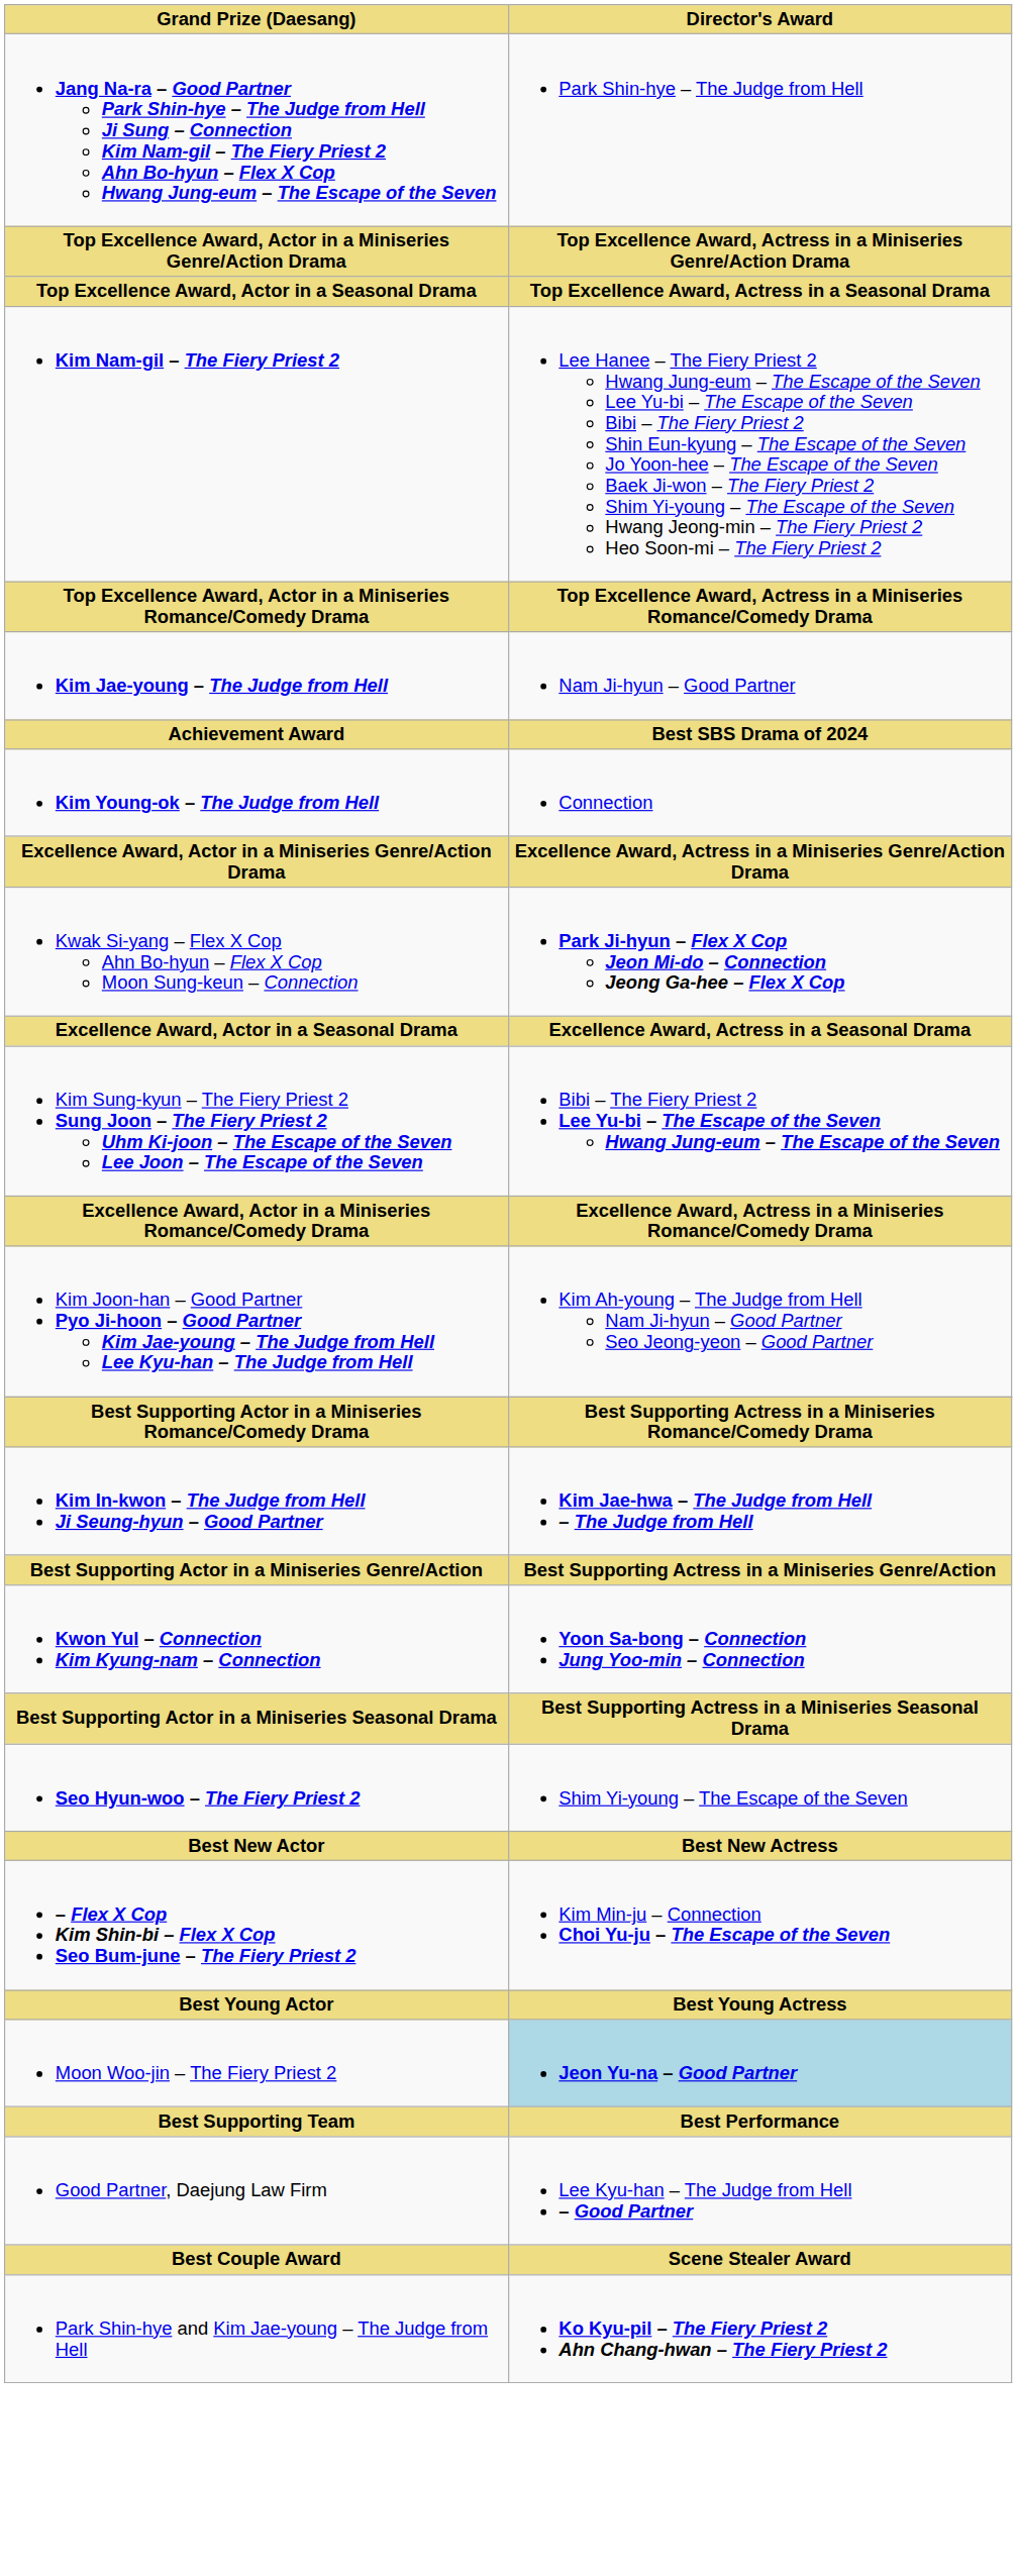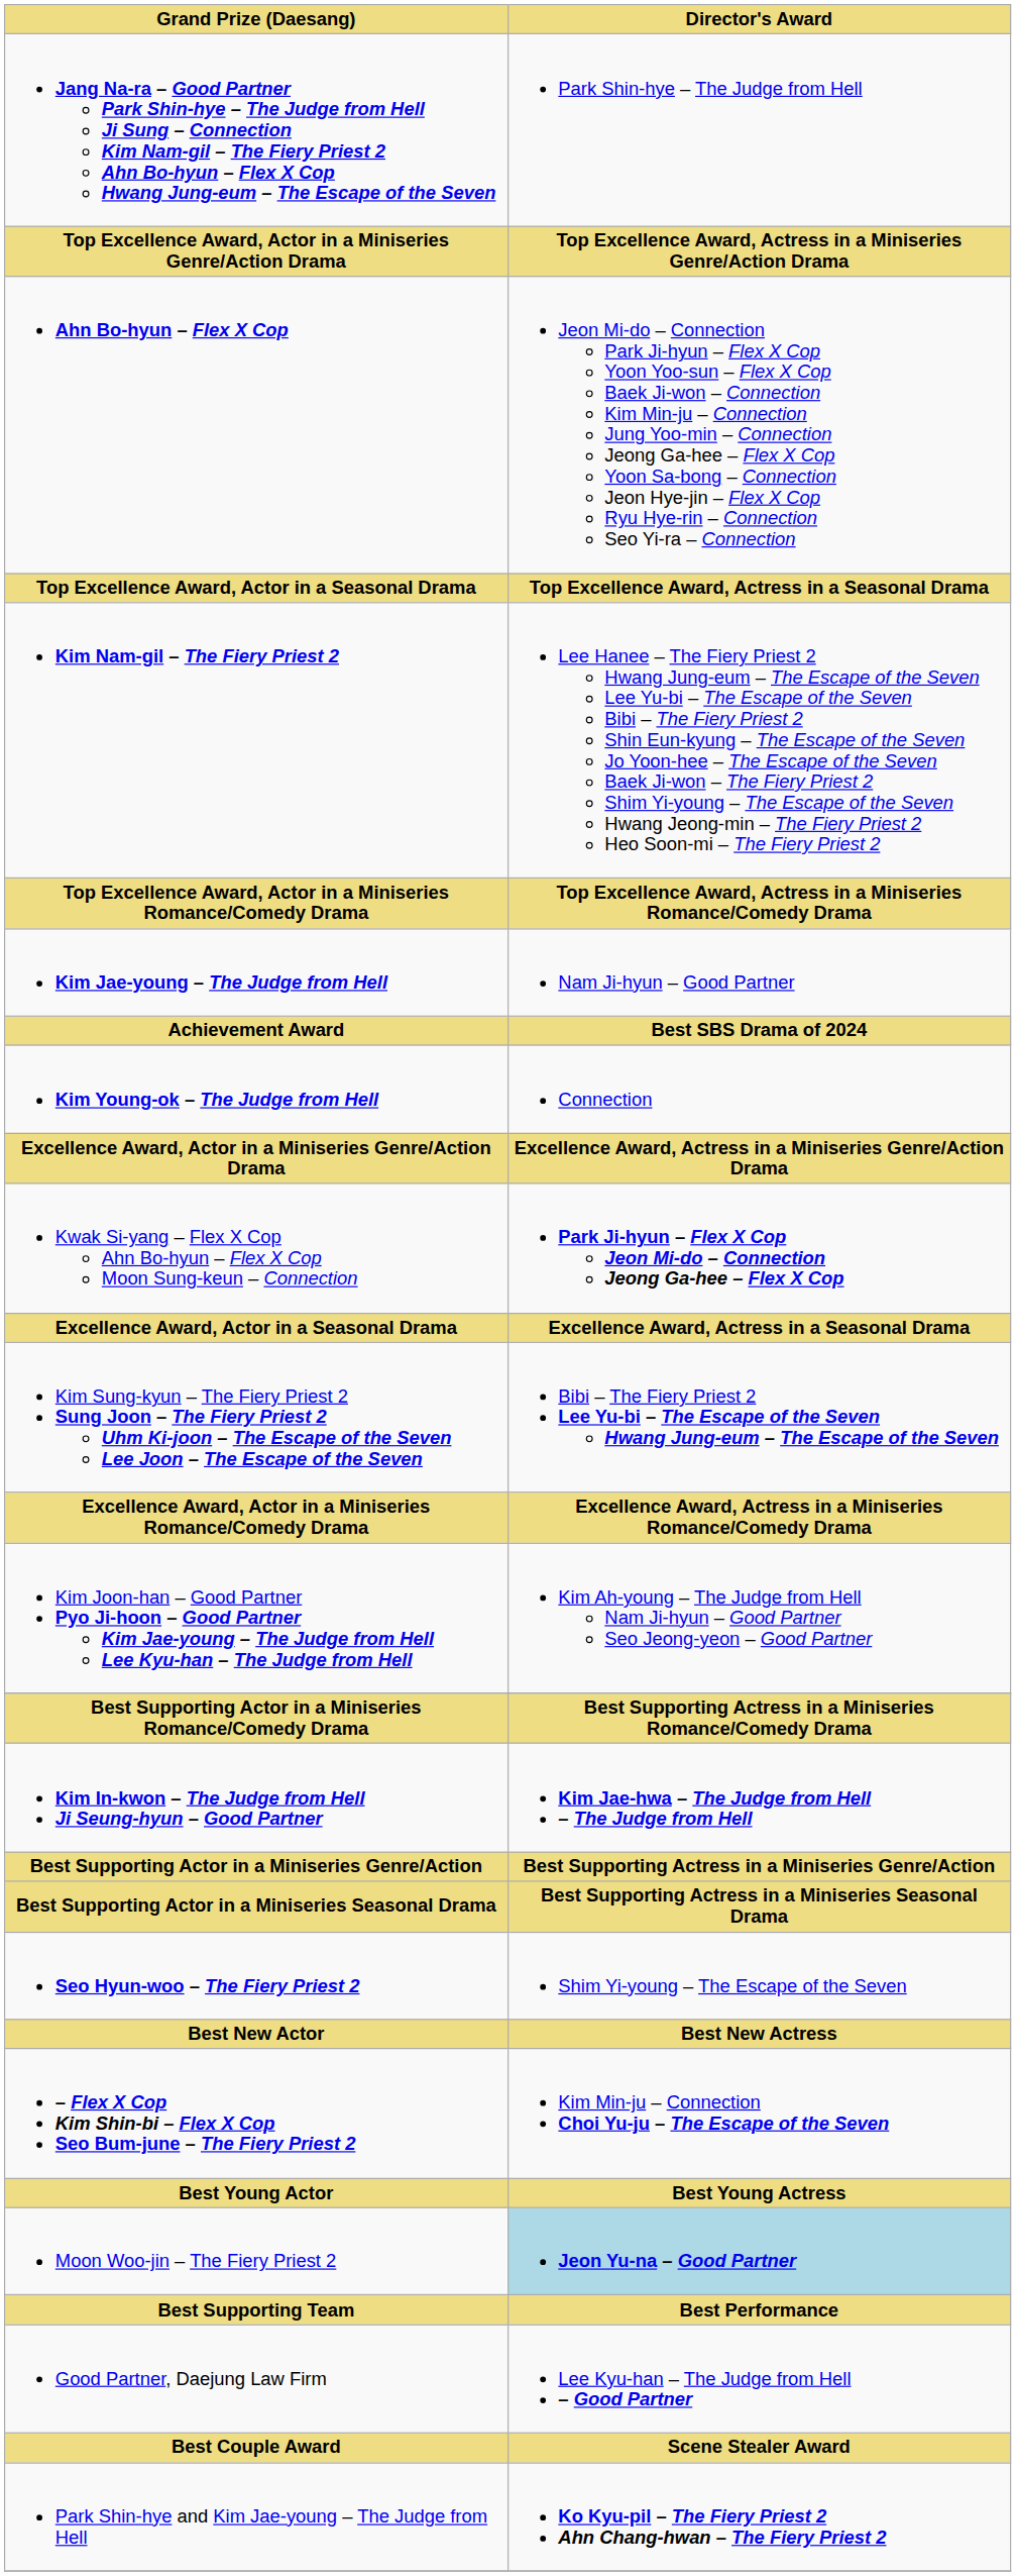 <table role="presentation" class="wikitable">
 <tr>
 <th scope="col" style="background:#eedd82; width:50%">Grand Prize (Daesang)</th>
 <th scope="col" style="background:#eedd82; width:50%">Director's Award</th>
 </tr>
 <tr>
 <td style="vertical-align:top"><br><ul><li><strong><a href='#'>Jang Na-ra</a> – <em><a href='#'>Good Partner</a><strong><em><ul><li><a href='#'>Park Shin-hye</a> – </em><a href='#'>The Judge from Hell</a><em></li><li><a href='#'>Ji Sung</a> – </em><a href='#'>Connection</a><em></li><li><a href='#'>Kim Nam-gil</a> – </em><a href='#'>The Fiery Priest 2</a><em></li><li><a href='#'>Ahn Bo-hyun</a> – </em><a href='#'>Flex X Cop</a><em></li><li><a href='#'>Hwang Jung-eum</a> – </em><a href='#'>The Escape of the Seven</a><em></li></ul></li></ul></td>
 <td style="vertical-align:top"><br><ul><li></strong><a href='#'>Park Shin-hye</a> – </em><a href='#'>The Judge from Hell</a></em></strong></li></ul></td>
 </tr>
 <tr>
 <th scope="col" style="background:#eedd82; width:50%">Top Excellence Award, Actor in a Miniseries Genre/Action Drama</th>
 <th scope="col" style="background:#eedd82; width:50%">Top Excellence Award, Actress in a Miniseries Genre/Action Drama</th>
+</tr>
+<tr>
+<td style="vertical-align:top"><br><ul><li><strong><a href='#'>Ahn Bo-hyun</a> – <em><a href='#'>Flex X Cop</a><strong><em></li></ul></td>
+<td style="vertical-align:top"><br><ul><li></strong><a href='#'>Jeon Mi-do</a> – </em><a href='#'>Connection</a></em></strong><ul><li><a href='#'>Park Ji-hyun</a> – <em><a href='#'>Flex X Cop</a></em></li><li><a href='#'>Yoon Yoo-sun</a> – <em><a href='#'>Flex X Cop</a></em></li><li><a href='#'>Baek Ji-won</a> – <em><a href='#'>Connection</a></em></li><li><a href='#'>Kim Min-ju</a> – <em><a href='#'>Connection</a></em></li><li><a href='#'>Jung Yoo-min</a> – <em><a href='#'>Connection</a></em></li><li>Jeong Ga-hee – <em><a href='#'>Flex X Cop</a></em></li><li><a href='#'>Yoon Sa-bong</a> – <em><a href='#'>Connection</a></em></li><li>Jeon Hye-jin – <em><a href='#'>Flex X Cop</a></em></li><li><a href='#'>Ryu Hye-rin</a> – <em><a href='#'>Connection</a></em></li><li>Seo Yi-ra – <em><a href='#'>Connection</a></em></li></ul></li></ul></td>
 </tr>
 <tr>
 <th scope="col" style="background:#eedd82; width:50%">Top Excellence Award, Actor in a Seasonal Drama</th>
 <th scope="col" style="background:#eedd82; width:50%">Top Excellence Award, Actress in a Seasonal Drama</th>
 </tr>
 <tr>
 <td style="vertical-align:top"><br><ul><li><strong><a href='#'>Kim Nam-gil</a> – <em><a href='#'>The Fiery Priest 2</a><strong><em></li></ul></td>
 <td style="vertical-align:top"><br><ul><li></strong><a href='#'>Lee Hanee</a> – </em><a href='#'>The Fiery Priest 2</a></em></strong><ul><li><a href='#'>Hwang Jung-eum</a> – <em><a href='#'>The Escape of the Seven</a></em></li><li><a href='#'>Lee Yu-bi</a> – <em><a href='#'>The Escape of the Seven</a></em></li><li><a href='#'>Bibi</a> – <em><a href='#'>The Fiery Priest 2</a></em></li><li><a href='#'>Shin Eun-kyung</a> – <em><a href='#'>The Escape of the Seven</a></em></li><li><a href='#'>Jo Yoon-hee</a> – <em><a href='#'>The Escape of the Seven</a></em></li><li><a href='#'>Baek Ji-won</a> – <em><a href='#'>The Fiery Priest 2</a></em></li><li><a href='#'>Shim Yi-young</a> – <em><a href='#'>The Escape of the Seven</a></em></li><li>Hwang Jeong-min – <em><a href='#'>The Fiery Priest 2</a></em></li><li>Heo Soon-mi – <em><a href='#'>The Fiery Priest 2</a></em></li></ul></li></ul></td>
 </tr>
 <tr>
 <th scope="col" style="background:#eedd82; width:50%">Top Excellence Award, Actor in a Miniseries Romance/Comedy Drama</th>
 <th scope="col" style="background:#eedd82; width:50%">Top Excellence Award, Actress in a Miniseries Romance/Comedy Drama</th>
 </tr>
 <tr>
 <td style="vertical-align:top"><br><ul><li><strong><a href='#'>Kim Jae-young</a> – <em><a href='#'>The Judge from Hell</a><strong><em></li></ul></td>
 <td style="vertical-align:top"><br><ul><li></strong><a href='#'>Nam Ji-hyun</a> – </em><a href='#'>Good Partner</a></em></strong></li></ul></td>
 </tr>
 <tr>
 <th scope="col" style="background:#eedd82; width:50%">Achievement Award</th>
 <th scope="col" style="background:#eedd82; width:50%">Best SBS Drama of 2024</th>
 </tr>
 <tr>
 <td style="vertical-align:top"><br><ul><li><strong><a href='#'>Kim Young-ok</a> – <em><a href='#'>The Judge from Hell</a><strong><em></li></ul></td>
 <td style="vertical-align:top"><br><ul><li></em></strong><a href='#'>Connection</a><strong><em></li></ul></td>
 </tr>
 <tr>
 <th scope="col" style="background:#eedd82; width:50%">Excellence Award, Actor in a Miniseries Genre/Action Drama</th>
 <th scope="col" style="background:#eedd82; width:50%">Excellence Award, Actress in a Miniseries Genre/Action Drama</th>
 </tr>
 <tr>
 <td><br><ul><li></strong><a href='#'>Kwak Si-yang</a> – </em><a href='#'>Flex X Cop</a></em></strong><ul><li><a href='#'>Ahn Bo-hyun</a> – <em><a href='#'>Flex X Cop</a></em></li><li><a href='#'>Moon Sung-keun</a> – <em><a href='#'>Connection</a></em></li></ul></li></ul></td>
 <td><br><ul><li><strong><a href='#'>Park Ji-hyun</a> – <em><a href='#'>Flex X Cop</a><strong><em><ul><li><a href='#'>Jeon Mi-do</a> – </em><a href='#'>Connection</a><em></li><li>Jeong Ga-hee – </em><a href='#'>Flex X Cop</a><em></li></ul></li></ul></td>
 </tr>
 <tr>
 <th scope="col" style="background:#eedd82; width:50%">Excellence Award, Actor in a Seasonal Drama</th>
 <th scope="col" style="background:#eedd82; width:50%">Excellence Award, Actress in a Seasonal Drama</th>
 </tr>
 <tr>
 <td style="vertical-align:top"><br><ul><li></strong><a href='#'>Kim Sung-kyun</a> – </em><a href='#'>The Fiery Priest 2</a></em></strong></li><li><strong><a href='#'>Sung Joon</a> – <em><a href='#'>The Fiery Priest 2</a><strong><em><ul><li><a href='#'>Uhm Ki-joon</a> – </em><a href='#'>The Escape of the Seven</a><em></li><li><a href='#'>Lee Joon</a> – </em><a href='#'>The Escape of the Seven</a><em></li></ul></li></ul></td>
 <td style="vertical-align:top"><br><ul><li></strong><a href='#'>Bibi</a> – </em><a href='#'>The Fiery Priest 2</a></em></strong></li><li><strong><a href='#'>Lee Yu-bi</a> – <em><a href='#'>The Escape of the Seven</a><strong><em><ul><li><a href='#'>Hwang Jung-eum</a> – </em><a href='#'>The Escape of the Seven</a><em></li></ul></li></ul></td>
 </tr>
 <tr>
 <th scope="col" style="background:#eedd82; width:50%">Excellence Award, Actor in a Miniseries Romance/Comedy Drama</th>
 <th scope="col" style="background:#eedd82; width:50%">Excellence Award, Actress in a Miniseries Romance/Comedy Drama</th>
 </tr>
 <tr>
 <td style="vertical-align:top"><br><ul><li></strong><a href='#'>Kim Joon-han</a> – </em><a href='#'>Good Partner</a></em></strong></li><li><strong><a href='#'>Pyo Ji-hoon</a> – <em><a href='#'>Good Partner</a><strong><em><ul><li><a href='#'>Kim Jae-young</a> – </em><a href='#'>The Judge from Hell</a><em></li><li><a href='#'>Lee Kyu-han</a> – </em><a href='#'>The Judge from Hell</a><em></li></ul></li></ul></td>
 <td style="vertical-align:top"><br><ul><li></strong><a href='#'>Kim Ah-young</a> – </em><a href='#'>The Judge from Hell</a></em></strong><ul><li><a href='#'>Nam Ji-hyun</a> – <em><a href='#'>Good Partner</a></em></li><li><a href='#'>Seo Jeong-yeon</a> – <em><a href='#'>Good Partner</a></em></li></ul></li></ul></td>
 </tr>
 <tr>
 </tr>
 <tr>
 <th scope="col" style="background:#eedd82; width:50%">Best Supporting Actor in a Miniseries Romance/Comedy Drama</th>
 <th scope="col" style="background:#eedd82; width:50%">Best Supporting Actress in a Miniseries Romance/Comedy Drama</th>
 </tr>
 <tr>
 <td style="vertical-align:top"><br><ul><li><strong><a href='#'>Kim In-kwon</a> – <em><a href='#'>The Judge from Hell</a><strong><em></li><li></strong><a href='#'>Ji Seung-hyun</a> – </em><a href='#'>Good Partner</a></em></strong></li></ul></td>
 <td style="vertical-align:top"><br><ul><li><strong><a href='#'>Kim Jae-hwa</a> – <em><a href='#'>The Judge from Hell</a><strong><em></li><li></strong>   – </em><a href='#'>The Judge from Hell</a></em></strong></li></ul></td>
 </tr>
 <tr>
 <th scope="col" style="background:#eedd82; width:50%">Best Supporting Actor in a Miniseries Genre/Action</th>
 <th scope="col" style="background:#eedd82; width:50%">Best Supporting Actress in a Miniseries Genre/Action</th>
 </tr>
 <tr>
-<td style="vertical-align:top"><br><ul><li><strong><a href='#'>Kwon Yul</a> – <em><a href='#'>Connection</a><strong><em></li><li></strong><a href='#'>Kim Kyung-nam</a> – </em><a href='#'>Connection</a></em></strong></li></ul></td>
-<td style="vertical-align:top"><br><ul><li><strong><a href='#'>Yoon Sa-bong</a> – <em><a href='#'>Connection</a><strong><em></li><li></strong><a href='#'>Jung Yoo-min</a>  – </em><a href='#'>Connection</a></em></strong></li></ul></td>
-</tr>
-<tr>
 <th scope="col" style="background:#eedd82; width:50%">Best Supporting Actor in a Miniseries Seasonal Drama</th>
 <th scope="col" style="background:#eedd82; width:50%">Best Supporting Actress in a Miniseries Seasonal Drama</th>
 </tr>
 <tr>
 <td style="vertical-align:top"><br><ul><li><strong><a href='#'>Seo Hyun-woo</a> – <em><a href='#'>The Fiery Priest 2</a><strong><em></li></ul></td>
 <td style="vertical-align:top"><br><ul><li></strong><a href='#'>Shim Yi-young</a> – </em><a href='#'>The Escape of the Seven</a></em></strong></li></ul></td>
 </tr>
 <tr>
 <th scope="col" style="background:#eedd82; width:50%">Best New Actor</th>
 <th scope="col" style="background:#eedd82; width:50%">Best New Actress</th>
 </tr>
 <tr>
 <td style="vertical-align:top"><br><ul><li><strong> – <em><a href='#'>Flex X Cop</a><strong><em></li><li></strong>Kim Shin-bi – </em><a href='#'>Flex X Cop</a></em></strong></li><li><strong><a href='#'>Seo Bum-june</a> – <em><a href='#'>The Fiery Priest 2</a><strong><em></li></ul></td>
 <td style="vertical-align:top"><br><ul><li></strong><a href='#'>Kim Min-ju</a> – </em><a href='#'>Connection</a></em></strong></li><li><strong><a href='#'>Choi Yu-ju</a> – <em><a href='#'>The Escape of the Seven</a><strong><em></li></ul></td>
 </tr>
 <tr>
 <th scope="col" style="background:#eedd82; width:50%">Best Young Actor</th>
 <th scope="col" style="background:#eedd82; width:50%">Best Young Actress</th>
 </tr>
 <tr>
 <td style="vertical-align:top"><br><ul><li></strong><a href='#'>Moon Woo-jin</a> – </em><a href='#'>The Fiery Priest 2</a></em></strong></li></ul></td>
 <td style="background: lightblue; vertical-align:top"><br><ul><li><strong><a href='#'>Jeon Yu-na</a> – <em><a href='#'>Good Partner</a><strong><em></li></ul></td>
 </tr>
 <tr>
 <th scope="col" style="background:#eedd82; width:50%">Best Supporting Team</th>
 <th scope="col" style="background:#eedd82; width:50%">Best Performance</th>
 </tr>
 <tr>
 <td style="vertical-align:top"><br><ul><li></em></strong><a href='#'>Good Partner</a>, Daejung Law Firm<strong><em></li></ul></td>
 <td style="vertical-align:top"><br><ul><li></strong><a href='#'>Lee Kyu-han</a> – </em><a href='#'>The Judge from Hell</a></em></strong></li><li><strong> – <em><a href='#'>Good Partner</a><strong><em></li></ul></td>
 </tr>
 <tr>
 <th scope="col"  style="background:#eedd82">Best Couple Award</th>
 <th scope="col" style="background:#eedd82; width:50%">Scene Stealer Award</th>
 </tr>
 <tr>
 <td style="vertical-align:top"><br><ul><li></strong><a href='#'>Park Shin-hye</a> and <a href='#'>Kim Jae-young</a> – </em><a href='#'>The Judge from Hell</a></em></strong></li></ul></td>
 <td style="vertical-align:top"><br><ul><li><strong><a href='#'>Ko Kyu-pil</a> – <em><a href='#'>The Fiery Priest 2</a><strong><em></li><li></strong>Ahn Chang-hwan – </em><a href='#'>The Fiery Priest 2</a></em></strong></li></ul></td>
 </tr>
 <tr>
 </tr>
 </table>
